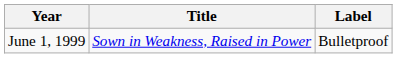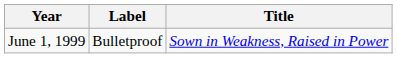 <table class="wikitable">
 <tr>
 <th>Year</th>
+<th>Label</th>
 <th>Title</th>
-<th>Label</th>
 </tr>
 <tr>
 <td>June 1, 1999</td>
+<td>Bulletproof</td>
 <td><em><a href='#'>Sown in Weakness, Raised in Power</a></em></td>
-<td>Bulletproof</td>
 </tr>
 </table>
